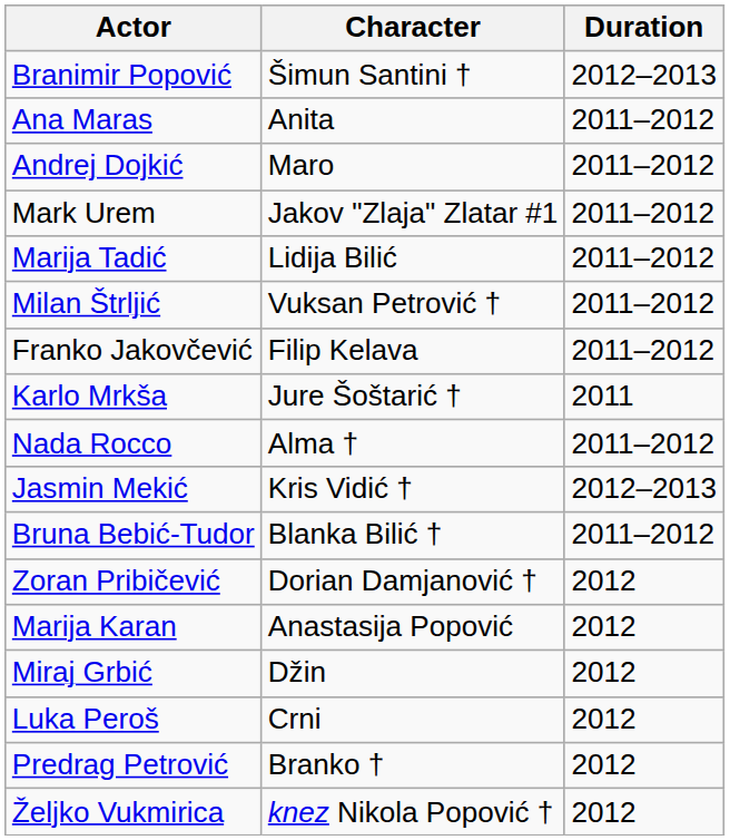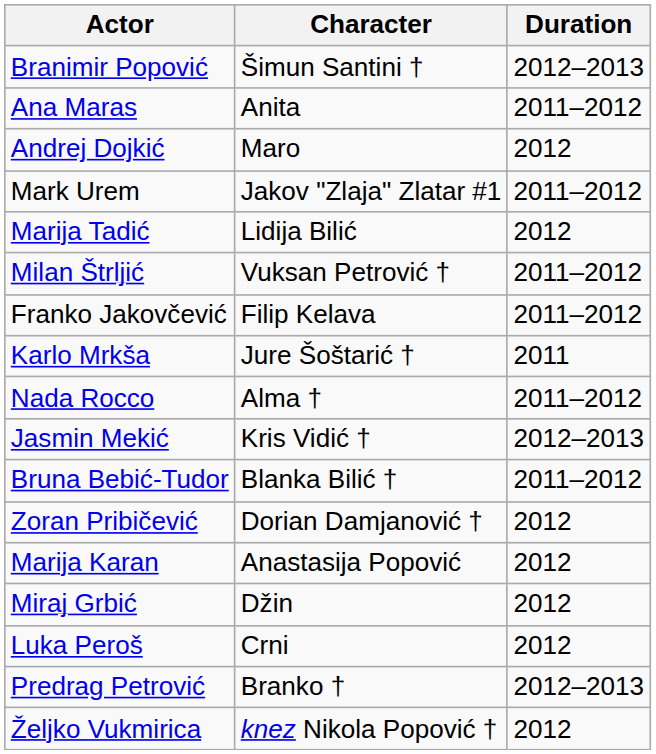 <table class="wikitable sortable">
 <tr>
 <th>Actor</th>
 <th>Character</th>
 <th>Duration</th>
 </tr>
 <tr>
 <td><a href='#'>Branimir Popović</a></td>
 <td>Šimun Santini †</td>
 <td>2012–2013</td>
 </tr>
 <tr>
 <td><a href='#'>Ana Maras</a></td>
 <td>Anita</td>
 <td>2011–2012</td>
 </tr>
 <tr>
 <td><a href='#'>Andrej Dojkić</a></td>
 <td>Maro</td>
-<td>2011–2012</td>
+<td>2012</td>
 </tr>
 <tr>
 <td>Mark Urem</td>
 <td>Jakov "Zlaja" Zlatar #1</td>
 <td>2011–2012</td>
 </tr>
 <tr>
 <td><a href='#'>Marija Tadić</a></td>
 <td>Lidija Bilić</td>
-<td>2011–2012</td>
+<td>2012</td>
 </tr>
 <tr>
 <td><a href='#'>Milan Štrljić</a></td>
 <td>Vuksan Petrović †</td>
 <td>2011–2012</td>
 </tr>
 <tr>
 <td>Franko Jakovčević</td>
 <td>Filip Kelava</td>
 <td>2011–2012</td>
 </tr>
 <tr>
 <td><a href='#'>Karlo Mrkša</a></td>
 <td>Jure Šoštarić †</td>
 <td>2011</td>
 </tr>
 <tr>
 <td><a href='#'>Nada Rocco</a></td>
 <td>Alma †</td>
 <td>2011–2012</td>
 </tr>
 <tr>
 <td><a href='#'>Jasmin Mekić</a></td>
 <td>Kris Vidić †</td>
 <td>2012–2013</td>
 </tr>
 <tr>
 <td><a href='#'>Bruna Bebić-Tudor</a></td>
 <td>Blanka Bilić †</td>
 <td>2011–2012</td>
 </tr>
 <tr>
 <td><a href='#'>Zoran Pribičević</a></td>
 <td>Dorian Damjanović †</td>
 <td>2012</td>
 </tr>
 <tr>
 <td><a href='#'>Marija Karan</a></td>
 <td>Anastasija Popović</td>
 <td>2012</td>
 </tr>
 <tr>
 <td><a href='#'>Miraj Grbić</a></td>
 <td>Džin</td>
 <td>2012</td>
 </tr>
 <tr>
 <td><a href='#'>Luka Peroš</a></td>
 <td>Crni</td>
 <td>2012</td>
 </tr>
 <tr>
 <td><a href='#'>Predrag Petrović</a></td>
 <td>Branko †</td>
-<td>2012</td>
+<td>2012–2013</td>
 </tr>
 <tr>
 <td><a href='#'>Željko Vukmirica</a></td>
 <td><em><a href='#'>knez</a></em> Nikola Popović †</td>
 <td>2012</td>
 </tr>
 </table>
